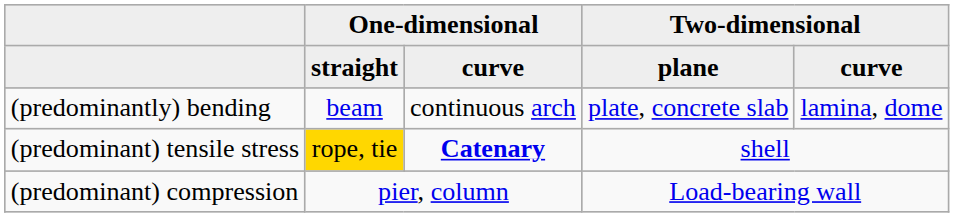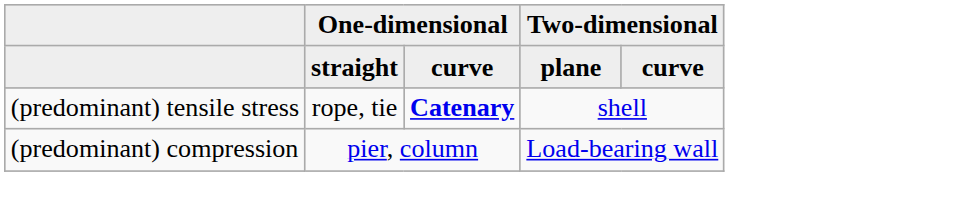 <table class="wikitable" style="border-collapse: collapse;">
 <tr>
 <th style="background: #eeeeee;"></th>
 <th style="background: #eeeeee;" colspan="2" align="center">One-dimensional</th>
 <th style="background: #eeeeee;" colspan="2" align="center">Two-dimensional</th>
 </tr>
 <tr>
 <th style="background: #eeeeee;"></th>
 <th style="background: #eeeeee;">straight</th>
 <th style="background: #eeeeee;">curve</th>
 <th style="background: #eeeeee;">plane</th>
 <th style="background: #eeeeee;">curve</th>
 </tr>
 <tr>
-<td>(predominantly) bending</td>
-<td align="center"><a href='#'>beam</a></td>
-<td align="center">continuous <a href='#'>arch</a></td>
-<td align="center"><a href='#'>plate</a>, <a href='#'>concrete slab</a></td>
-<td align="center"><a href='#'>lamina</a>, <a href='#'>dome</a></td>
-</tr>
-<tr>
 <td>(predominant) tensile stress</td>
-<td align="center" style="background: gold;">rope, tie</td>
+<td align="center">rope, tie</td>
 <td align="center"><strong><a href='#'>Catenary</a></strong></td>
 <td colspan="2" align="center"><a href='#'>shell</a></td>
 </tr>
 <tr>
 <td>(predominant) compression</td>
 <td colspan="2" align="center"><a href='#'>pier</a>, <a href='#'>column</a></td>
 <td colspan="2" align="center"><a href='#'>Load-bearing wall</a></td>
 </tr>
 </table>
